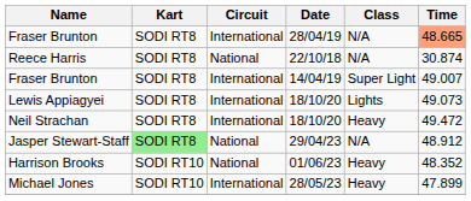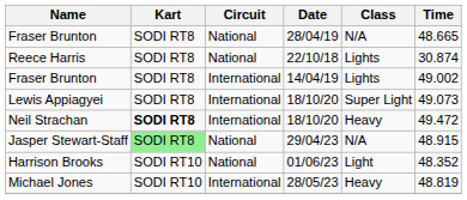 <table class="wikitable sortable">
 <tr>
 <th>Name</th>
 <th>Kart</th>
 <th>Circuit</th>
 <th>Date</th>
 <th>Class</th>
 <th>Time</th>
 </tr>
 <tr>
 <td>Fraser Brunton</td>
 <td>SODI RT8</td>
-<td>International</td>
+<td>National</td>
 <td>28/04/19</td>
 <td>N/A</td>
-<td style="background: lightsalmon;">48.665</td>
+<td>48.665</td>
 </tr>
 <tr>
 <td>Reece Harris</td>
 <td>SODI RT8</td>
 <td>National</td>
 <td>22/10/18</td>
-<td>N/A</td>
+<td>Lights</td>
 <td>30.874</td>
 </tr>
 <tr>
 <td>Fraser Brunton</td>
 <td>SODI RT8</td>
 <td>International</td>
 <td>14/04/19</td>
-<td>Super Light</td>
-<td>49.007</td>
+<td>Lights</td>
+<td>49.002</td>
 </tr>
 <tr>
 <td>Lewis Appiagyei</td>
 <td>SODI RT8</td>
 <td>International</td>
 <td>18/10/20</td>
-<td>Lights</td>
+<td>Super Light</td>
 <td>49.073</td>
 </tr>
 <tr>
 <td>Neil Strachan</td>
-<td>SODI RT8</td>
+<td><strong>SODI RT8</strong></td>
 <td>International</td>
 <td>18/10/20</td>
 <td>Heavy</td>
 <td>49.472</td>
 </tr>
 <tr>
 <td>Jasper Stewart-Staff</td>
 <td style="background: lightgreen;">SODI RT8</td>
 <td>National</td>
 <td>29/04/23</td>
 <td>N/A</td>
-<td>48.912</td>
+<td>48.915</td>
 </tr>
 <tr>
 <td>Harrison Brooks</td>
 <td>SODI RT10</td>
 <td>National</td>
 <td>01/06/23</td>
-<td>Heavy</td>
+<td>Light</td>
 <td>48.352</td>
 </tr>
 <tr>
 <td>Michael Jones</td>
 <td>SODI RT10</td>
 <td>International</td>
 <td>28/05/23</td>
 <td>Heavy</td>
-<td>47.899</td>
+<td>48.819</td>
 </tr>
 <tr>
 </tr>
 </table>
